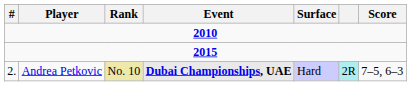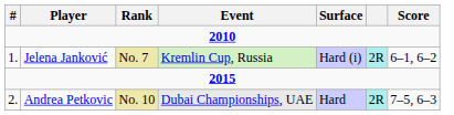 <table class="wikitable sortable">
 <tr>
 <th>#</th>
 <th>Player</th>
 <th>Rank</th>
 <th>Event</th>
 <th>Surface</th>
 <th></th>
 <th>Score</th>
 </tr>
 <tr>
 <td colspan="7" style="text-align:center"><strong><a href='#'>2010</a></strong></td>
 </tr>
 <tr>
+<td>1.</td>
+<td> <a href='#'>Jelena Janković</a></td>
+<td bgcolor="EEE8AA">No. 7</td>
+<td bgcolor="d4f1c5"><a href='#'>Kremlin Cup</a>, Russia</td>
+<td bgcolor="CCCCFF">Hard (i)</td>
+<td bgcolor="afeeee">2R</td>
+<td>6–1, 6–2</td>
+</tr>
+<tr>
 <td colspan="7" style="text-align:center"><strong><a href='#'>2015</a></strong></td>
 </tr>
 <tr>
 <td>2.</td>
 <td> <a href='#'>Andrea Petkovic</a></td>
 <td bgcolor="EEE8AA">No. 10</td>
-<td bgcolor="e9e9e9"><strong><a href='#'>Dubai Championships</a>, UAE</strong></td>
+<td bgcolor="e9e9e9"><a href='#'>Dubai Championships</a>, UAE</td>
 <td bgcolor="CCCCFF">Hard</td>
 <td bgcolor="afeeee">2R</td>
 <td>7–5, 6–3</td>
 </tr>
 </table>
